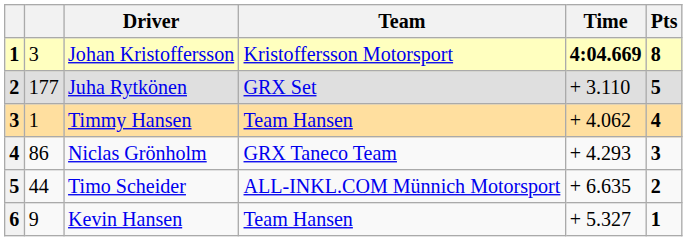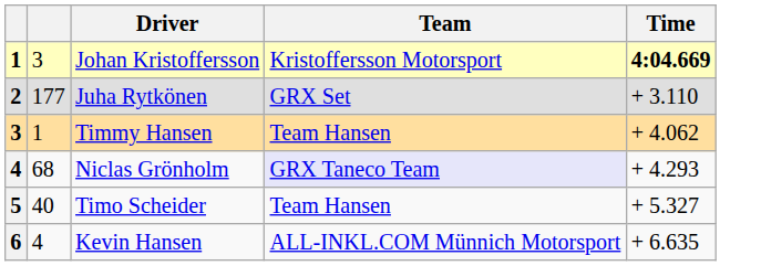 <table class="wikitable" style="font-size:95%">
 <tr>
 <th></th>
 <th></th>
 <th>Driver</th>
 <th>Team</th>
 <th>Time</th>
-<th>Pts</th>
 </tr>
 <tr>
 <th style="background:#ffffbf;">1</th>
 <td style="background:#ffffbf;">3</td>
 <td style="background:#ffffbf;"> <a href='#'>Johan Kristoffersson</a></td>
 <td style="background:#ffffbf;"><a href='#'>Kristoffersson Motorsport</a></td>
 <td style="background:#ffffbf;"><strong>4:04.669</strong></td>
-<td style="background:#ffffbf;"><strong>8</strong></td>
 </tr>
 <tr>
 <th style="background:#dfdfdf;">2</th>
 <td style="background:#dfdfdf;">177</td>
 <td style="background:#dfdfdf;"> <a href='#'>Juha Rytkönen</a></td>
 <td style="background:#dfdfdf;"><a href='#'>GRX Set</a></td>
 <td style="background:#dfdfdf;">+ 3.110</td>
-<td style="background:#dfdfdf;"><strong>5</strong></td>
 </tr>
 <tr>
 <th style="background:#ffdf9f;">3</th>
 <td style="background:#ffdf9f;">1</td>
 <td style="background:#ffdf9f;"> <a href='#'>Timmy Hansen</a></td>
 <td style="background:#ffdf9f;"><a href='#'>Team Hansen</a></td>
 <td style="background:#ffdf9f;">+ 4.062</td>
-<td style="background:#ffdf9f;"><strong>4</strong></td>
 </tr>
 <tr>
 <th>4</th>
-<td>86</td>
+<td>68</td>
 <td> <a href='#'>Niclas Grönholm</a></td>
-<td><a href='#'>GRX Taneco Team</a></td>
+<td style="background: lavender;"><a href='#'>GRX Taneco Team</a></td>
 <td>+ 4.293</td>
-<td><strong>3</strong></td>
 </tr>
 <tr>
 <th>5</th>
-<td>44</td>
+<td>40</td>
 <td> <a href='#'>Timo Scheider</a></td>
-<td><a href='#'>ALL-INKL.COM Münnich Motorsport</a></td>
-<td>+ 6.635</td>
-<td><strong>2</strong></td>
+<td><a href='#'>Team Hansen</a></td>
+<td>+ 5.327</td>
 </tr>
 <tr>
 <th>6</th>
-<td>9</td>
+<td>4</td>
 <td> <a href='#'>Kevin Hansen</a></td>
-<td><a href='#'>Team Hansen</a></td>
-<td>+ 5.327</td>
-<td><strong>1</strong></td>
+<td><a href='#'>ALL-INKL.COM Münnich Motorsport</a></td>
+<td>+ 6.635</td>
 </tr>
 </table>
